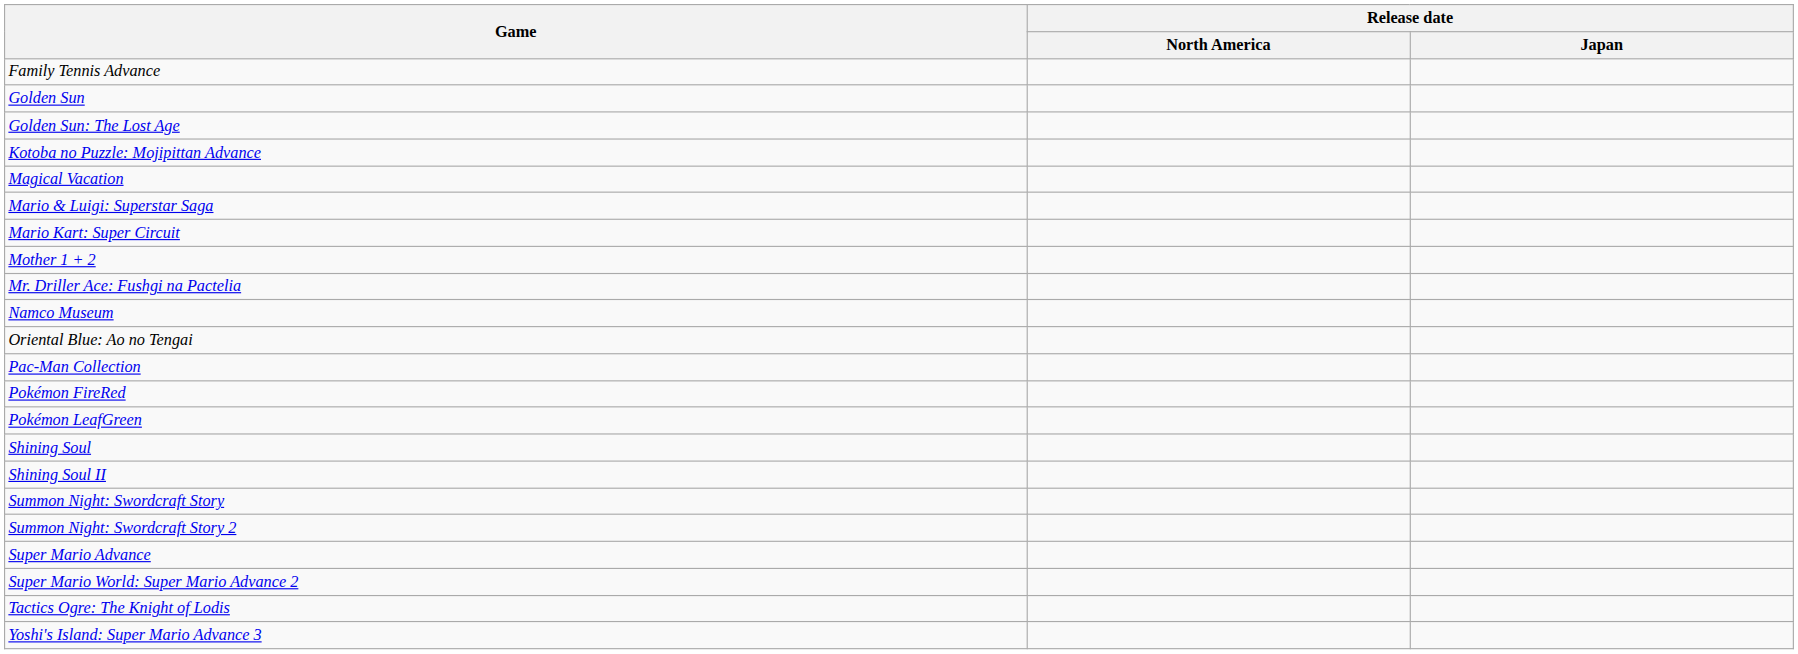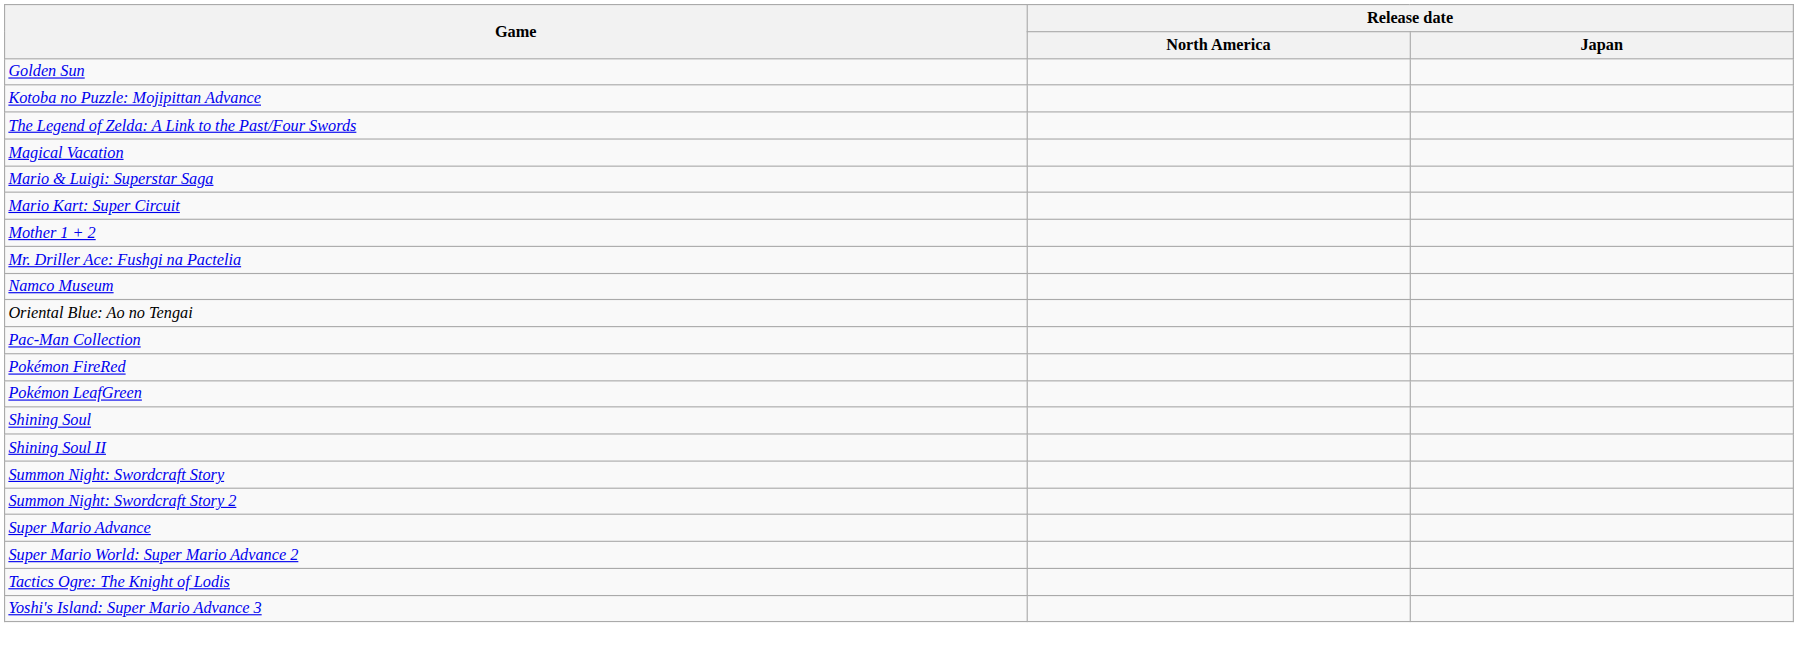 <table class="wikitable sortable" style="width: 100%; font-size: 90%">
 <tr>
 <th width=40% rowspan=2>Game</th>
 <th width=30% colspan=2>Release date</th>
 </tr>
 <tr>
 <th width=15%>North America</th>
 <th width=15%>Japan</th>
 </tr>
 <tr>
-<td><em>Family Tennis Advance</em></td>
-<td></td>
-<td></td>
-</tr>
-<tr>
 <td><em><a href='#'>Golden Sun</a></em></td>
 <td></td>
 <td></td>
 </tr>
 <tr>
-<td><em><a href='#'>Golden Sun: The Lost Age</a></em></td>
+<td><em><a href='#'>Kotoba no Puzzle: Mojipittan Advance</a></em></td>
 <td></td>
 <td></td>
 </tr>
 <tr>
-<td><em><a href='#'>Kotoba no Puzzle: Mojipittan Advance</a></em></td>
+<td data-sort-value="Legend of Zelda: A Link to the Past/Four Swords, The"><em><a href='#'>The Legend of Zelda: A Link to the Past/Four Swords</a></em></td>
 <td></td>
 <td></td>
 </tr>
 <tr>
 <td><em><a href='#'>Magical Vacation</a></em></td>
 <td></td>
 <td></td>
 </tr>
 <tr>
 <td><em><a href='#'>Mario & Luigi: Superstar Saga</a></em></td>
 <td></td>
 <td></td>
 </tr>
 <tr>
 <td><em><a href='#'>Mario Kart: Super Circuit</a></em></td>
 <td></td>
 <td></td>
 </tr>
 <tr>
 <td><em><a href='#'>Mother 1 + 2</a></em></td>
 <td></td>
 <td></td>
 </tr>
 <tr>
 <td><em><a href='#'>Mr. Driller Ace: Fushgi na Pactelia</a></em></td>
 <td></td>
 <td></td>
 </tr>
 <tr>
 <td><em><a href='#'>Namco Museum</a></em></td>
 <td></td>
 <td></td>
 </tr>
 <tr>
 <td><em>Oriental Blue: Ao no Tengai</em></td>
 <td></td>
 <td></td>
 </tr>
 <tr>
 <td><em><a href='#'>Pac-Man Collection</a></em></td>
 <td></td>
 <td></td>
 </tr>
 <tr>
 <td><em><a href='#'>Pokémon FireRed</a></em></td>
 <td></td>
 <td></td>
 </tr>
 <tr>
 <td><em><a href='#'>Pokémon LeafGreen</a></em></td>
 <td></td>
 <td></td>
 </tr>
 <tr>
 <td><em><a href='#'>Shining Soul</a></em></td>
 <td></td>
 <td></td>
 </tr>
 <tr>
 <td><em><a href='#'>Shining Soul II</a></em></td>
 <td></td>
 <td></td>
 </tr>
 <tr>
 <td><em><a href='#'>Summon Night: Swordcraft Story</a></em></td>
 <td></td>
 <td></td>
 </tr>
 <tr>
 <td><em><a href='#'>Summon Night: Swordcraft Story 2</a></em></td>
 <td></td>
 <td></td>
 </tr>
 <tr>
 <td><em><a href='#'>Super Mario Advance</a></em></td>
 <td></td>
 <td></td>
 </tr>
 <tr>
 <td><em><a href='#'>Super Mario World: Super Mario Advance 2</a></em></td>
 <td></td>
 <td></td>
 </tr>
 <tr>
 <td><em><a href='#'>Tactics Ogre: The Knight of Lodis</a></em></td>
 <td></td>
 <td></td>
 </tr>
 <tr>
 <td><em><a href='#'>Yoshi's Island: Super Mario Advance 3</a></em></td>
 <td></td>
 <td></td>
 </tr>
 </table>
